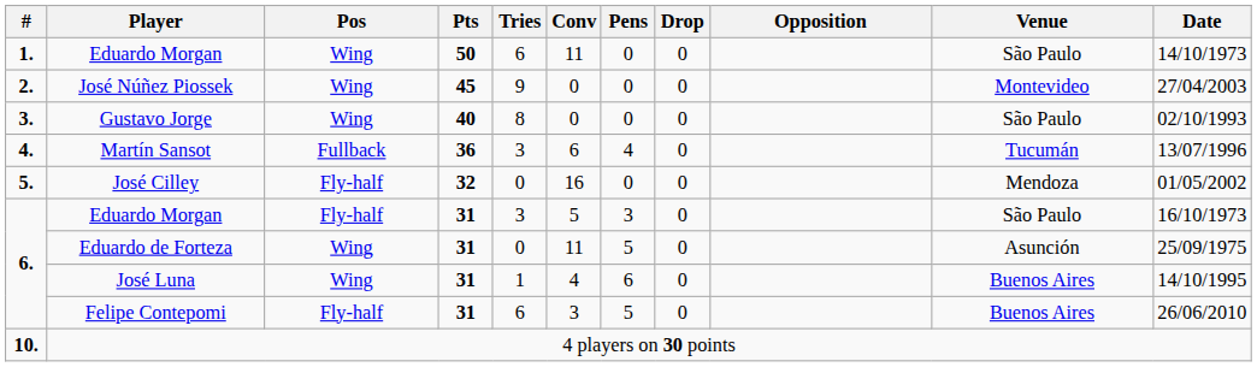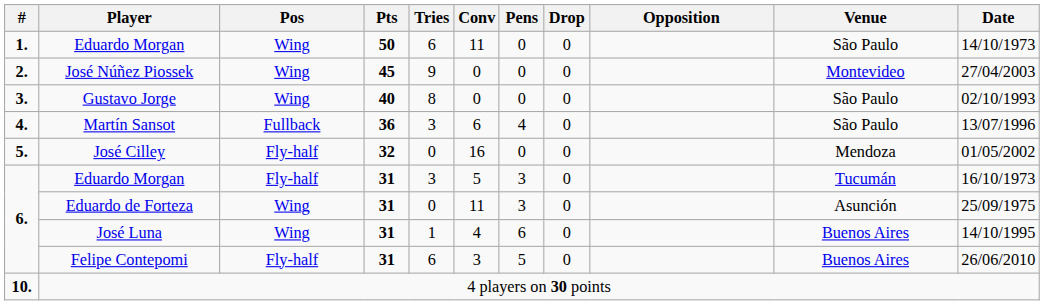 <table class="wikitable" style="font-size:95%; text-align:center;">
 <tr>
 <th style="width:25px;">#</th>
 <th style="width:162px;">Player</th>
 <th style="width:128px;">Pos</th>
 <th style="width:35px;">Pts</th>
 <th style="width:35px;">Tries</th>
 <th style="width:35px;">Conv</th>
 <th style="width:35px;">Pens</th>
 <th style="width:35px;">Drop</th>
 <th style="width:165px;">Opposition</th>
 <th style="width:165px;">Venue</th>
 <th style="width:65px;">Date</th>
 </tr>
 <tr>
 <td><strong>1.</strong></td>
 <td><a href='#'>Eduardo Morgan</a></td>
 <td><a href='#'>Wing</a></td>
 <td><strong>50</strong></td>
 <td>6</td>
 <td>11</td>
 <td>0</td>
 <td>0</td>
 <td></td>
 <td> São Paulo</td>
 <td>14/10/1973</td>
 </tr>
 <tr>
 <td><strong>2.</strong></td>
 <td><a href='#'>José Núñez Piossek</a></td>
 <td><a href='#'>Wing</a></td>
 <td><strong>45</strong></td>
 <td>9</td>
 <td>0</td>
 <td>0</td>
 <td>0</td>
 <td></td>
 <td> <a href='#'>Montevideo</a></td>
 <td>27/04/2003</td>
 </tr>
 <tr>
 <td><strong>3.</strong></td>
 <td><a href='#'>Gustavo Jorge</a></td>
 <td><a href='#'>Wing</a></td>
 <td><strong>40</strong></td>
 <td>8</td>
 <td>0</td>
 <td>0</td>
 <td>0</td>
 <td></td>
 <td> São Paulo</td>
 <td>02/10/1993</td>
 </tr>
 <tr>
 <td><strong>4.</strong></td>
 <td><a href='#'>Martín Sansot</a></td>
 <td><a href='#'>Fullback</a></td>
 <td><strong>36</strong></td>
 <td>3</td>
 <td>6</td>
 <td>4</td>
 <td>0</td>
 <td></td>
-<td> <a href='#'>Tucumán</a></td>
+<td> São Paulo</td>
 <td>13/07/1996</td>
 </tr>
 <tr>
 <td><strong>5.</strong></td>
 <td><a href='#'>José Cilley</a></td>
 <td><a href='#'>Fly-half</a></td>
 <td><strong>32</strong></td>
 <td>0</td>
 <td>16</td>
 <td>0</td>
 <td>0</td>
 <td></td>
 <td> Mendoza</td>
 <td>01/05/2002</td>
 </tr>
 <tr>
 <td rowspan=4><strong>6.</strong></td>
 <td><a href='#'>Eduardo Morgan</a></td>
 <td><a href='#'>Fly-half</a></td>
 <td><strong>31</strong></td>
 <td>3</td>
 <td>5</td>
 <td>3</td>
 <td>0</td>
 <td></td>
-<td> São Paulo</td>
+<td> <a href='#'>Tucumán</a></td>
 <td>16/10/1973</td>
 </tr>
 <tr>
 <td><a href='#'>Eduardo de Forteza</a></td>
 <td><a href='#'>Wing</a></td>
 <td><strong>31</strong></td>
 <td>0</td>
 <td>11</td>
-<td>5</td>
+<td>3</td>
 <td>0</td>
 <td></td>
 <td> Asunción</td>
 <td>25/09/1975</td>
 </tr>
 <tr>
 <td><a href='#'>José Luna</a></td>
 <td><a href='#'>Wing</a></td>
 <td><strong>31</strong></td>
 <td>1</td>
 <td>4</td>
 <td>6</td>
 <td>0</td>
 <td></td>
 <td> <a href='#'>Buenos Aires</a></td>
 <td>14/10/1995</td>
 </tr>
 <tr>
 <td><a href='#'>Felipe Contepomi</a></td>
 <td><a href='#'>Fly-half</a></td>
 <td><strong>31</strong></td>
 <td>6</td>
 <td>3</td>
 <td>5</td>
 <td>0</td>
 <td></td>
 <td> <a href='#'>Buenos Aires</a></td>
 <td>26/06/2010</td>
 </tr>
 <tr>
 <td><strong>10.</strong></td>
 <td colspan=11>4 players on <strong>30</strong> points</td>
 </tr>
 </table>
